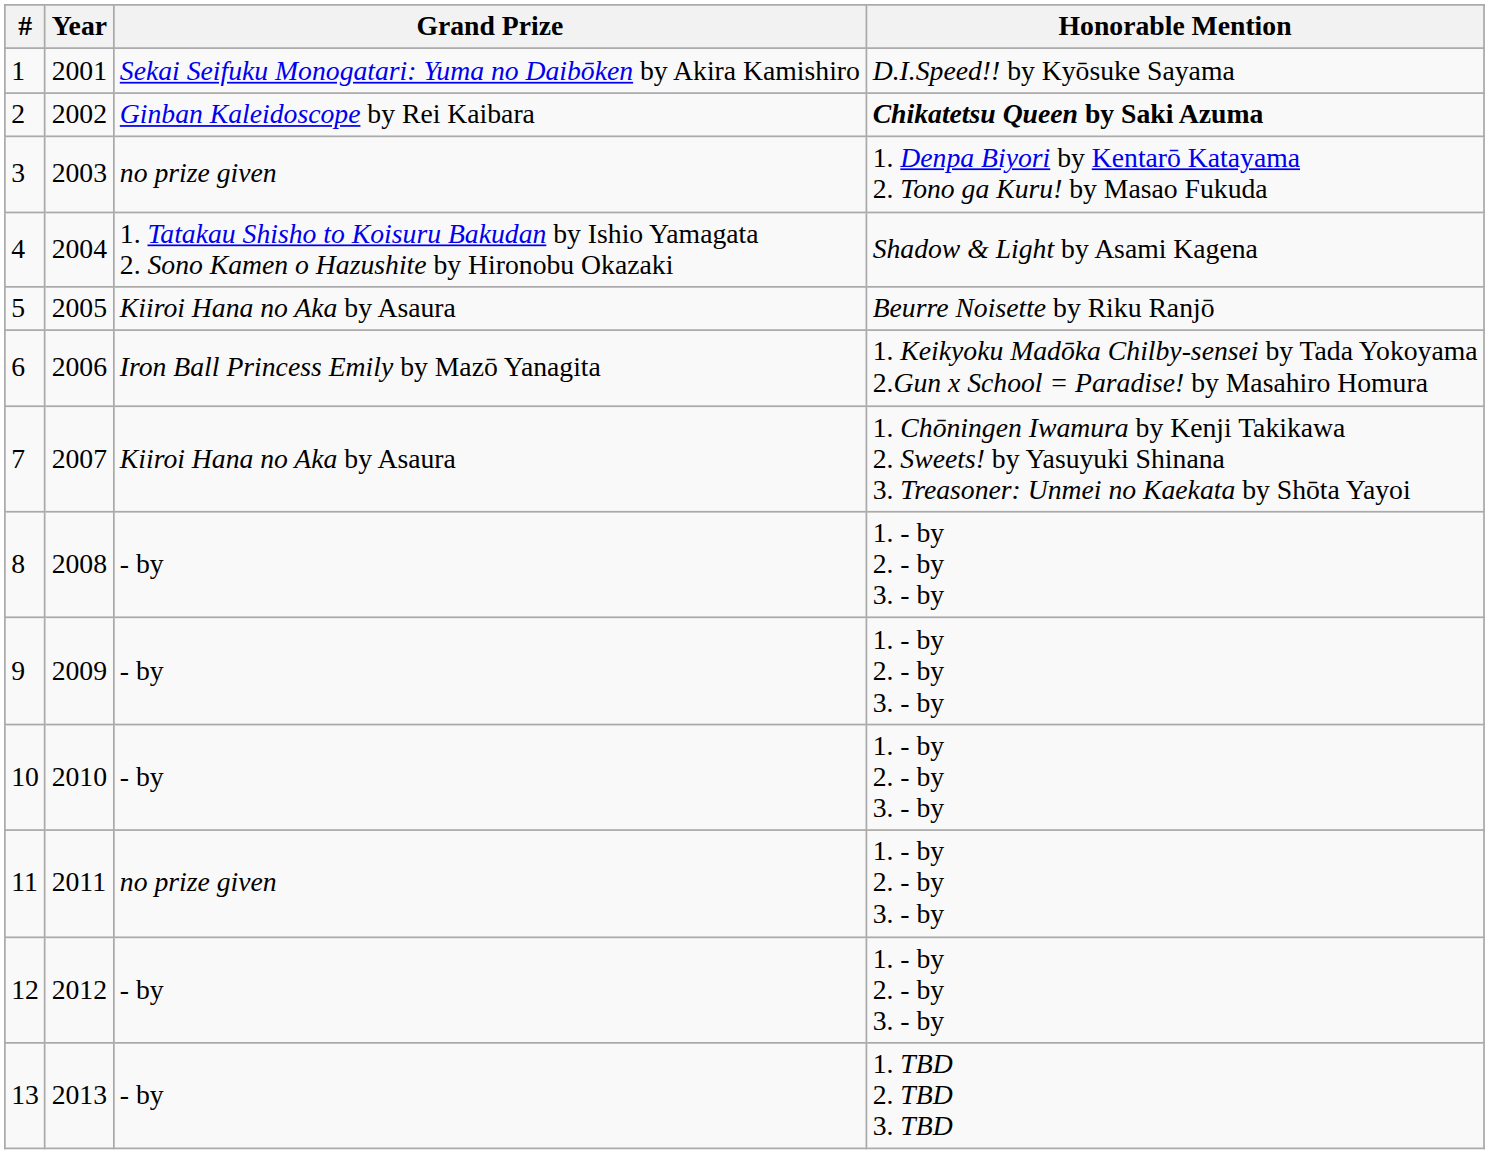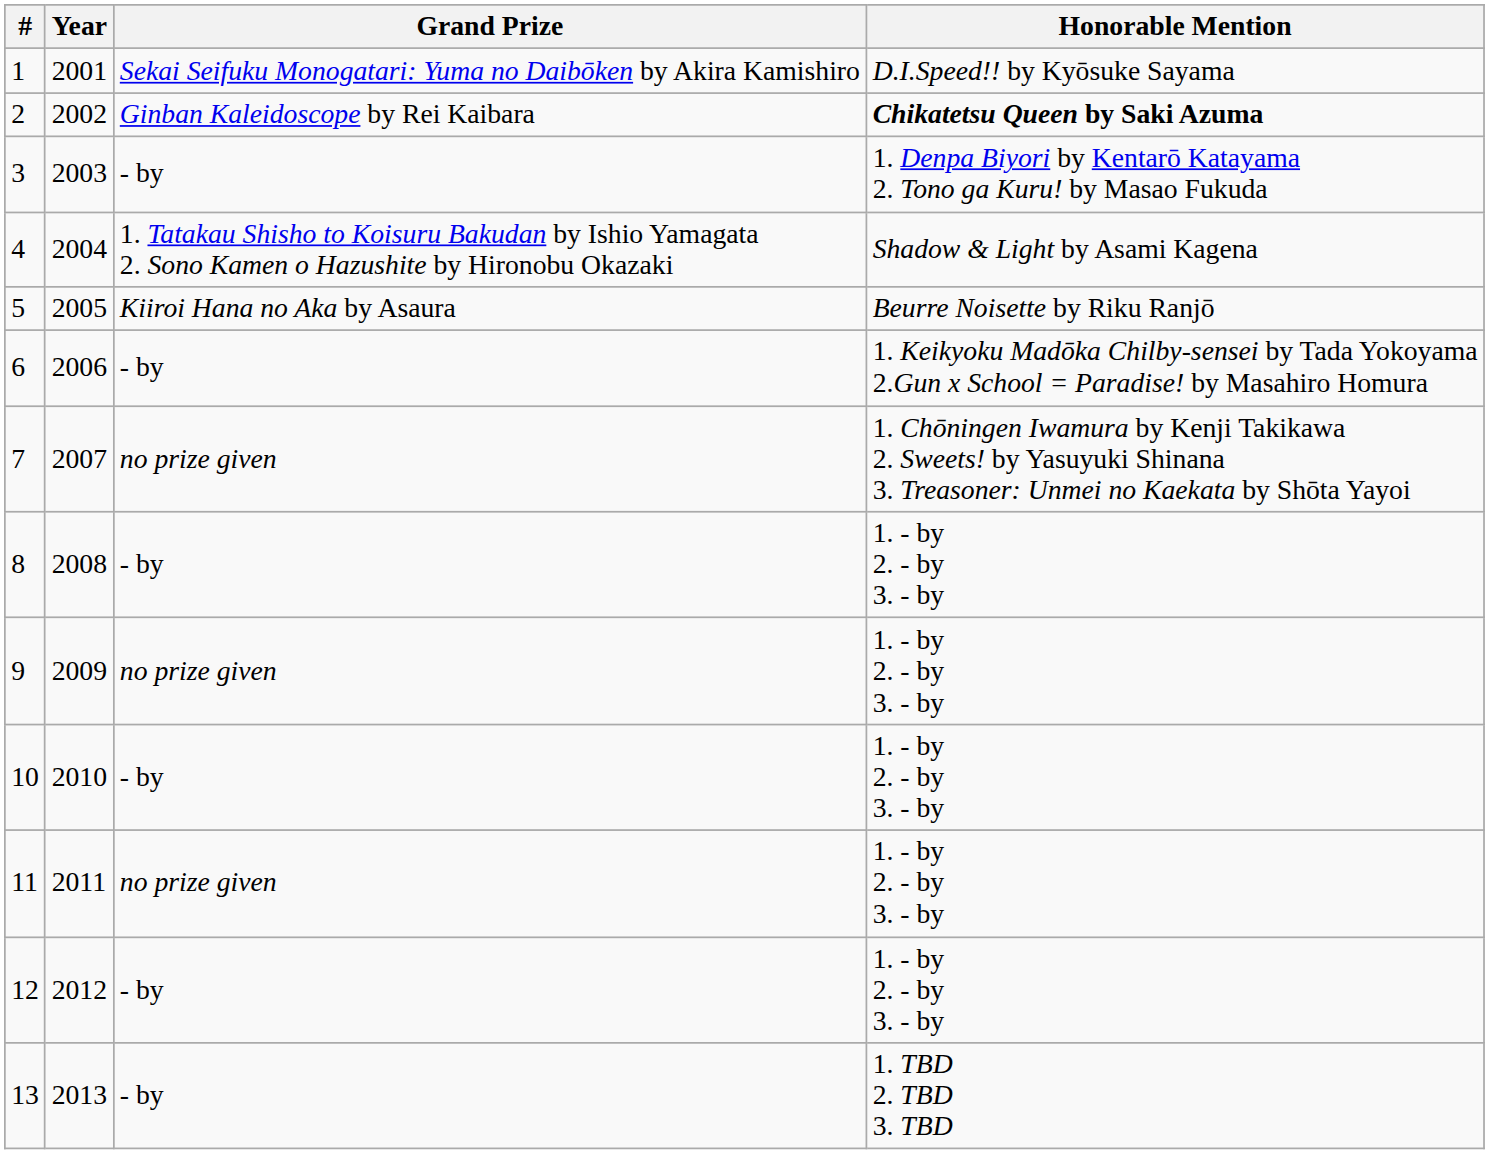 <table class="wikitable">
 <tr>
 <th>#</th>
 <th>Year</th>
 <th>Grand Prize</th>
 <th>Honorable Mention</th>
 </tr>
 <tr>
 <td>1</td>
 <td>2001</td>
 <td><em><a href='#'>Sekai Seifuku Monogatari: Yuma no Daibōken</a></em> by Akira Kamishiro</td>
 <td><em>D.I.Speed!!</em> by Kyōsuke Sayama</td>
 </tr>
 <tr>
 <td>2</td>
 <td>2002</td>
 <td><em><a href='#'>Ginban Kaleidoscope</a></em> by Rei Kaibara</td>
 <td><strong><em>Chikatetsu Queen</em> by Saki Azuma</strong></td>
 </tr>
 <tr>
 <td>3</td>
 <td>2003</td>
-<td><em>no prize given</em></td>
+<td><em>-</em> by</td>
 <td>1. <em><a href='#'>Denpa Biyori</a></em> by <a href='#'>Kentarō Katayama</a><br>2. <em>Tono ga Kuru!</em> by Masao Fukuda</td>
 </tr>
 <tr>
 <td>4</td>
 <td>2004</td>
 <td>1. <em><a href='#'>Tatakau Shisho to Koisuru Bakudan</a></em> by Ishio Yamagata<br>2. <em>Sono Kamen o Hazushite</em> by Hironobu Okazaki</td>
 <td><em>Shadow & Light</em> by Asami Kagena</td>
 </tr>
 <tr>
 <td>5</td>
 <td>2005</td>
 <td><em>Kiiroi Hana no Aka</em> by Asaura</td>
 <td><em>Beurre Noisette</em> by Riku Ranjō</td>
 </tr>
 <tr>
 <td>6</td>
 <td>2006</td>
-<td><em>Iron Ball Princess Emily</em> by Mazō Yanagita</td>
+<td><em>-</em> by</td>
 <td>1. <em>Keikyoku Madōka Chilby-sensei</em> by Tada Yokoyama <br>2.<em>Gun x School = Paradise!</em> by Masahiro Homura</td>
 </tr>
 <tr>
 <td>7</td>
 <td>2007</td>
-<td><em>Kiiroi Hana no Aka</em> by Asaura</td>
+<td><em>no prize given</em></td>
 <td>1. <em>Chōningen Iwamura</em> by Kenji Takikawa <br>2. <em>Sweets!</em> by Yasuyuki Shinana<br>3. <em>Treasoner: Unmei no Kaekata</em> by Shōta Yayoi</td>
 </tr>
 <tr>
 <td>8</td>
 <td>2008</td>
 <td><em>-</em> by</td>
 <td>1. <em>-</em> by <br>2. <em>-</em> by <br>3. <em>-</em> by</td>
 </tr>
 <tr>
 <td>9</td>
 <td>2009</td>
-<td><em>-</em> by</td>
+<td><em>no prize given</em></td>
 <td>1. <em>-</em> by  <br>2. <em>-</em> by <br>3. <em>-</em> by</td>
 </tr>
 <tr>
 <td>10</td>
 <td>2010</td>
 <td><em>-</em> by</td>
 <td>1. <em>-</em> by  <br>2. <em>-</em> by <br>3. <em>-</em> by</td>
 </tr>
 <tr>
 <td>11</td>
 <td>2011</td>
 <td><em>no prize given</em></td>
 <td>1. <em>-</em> by  <br>2. <em>-</em> by <br>3. <em>-</em> by</td>
 </tr>
 <tr>
 <td>12</td>
 <td>2012</td>
 <td><em>-</em> by</td>
 <td>1. <em>-</em> by  <br>2. <em>-</em> by <br>3. <em>-</em> by</td>
 </tr>
 <tr>
 <td>13</td>
 <td>2013</td>
 <td><em>-</em> by</td>
 <td>1. <em>TBD</em> <br>2. <em>TBD</em><br>3. <em>TBD</em></td>
 </tr>
 </table>
